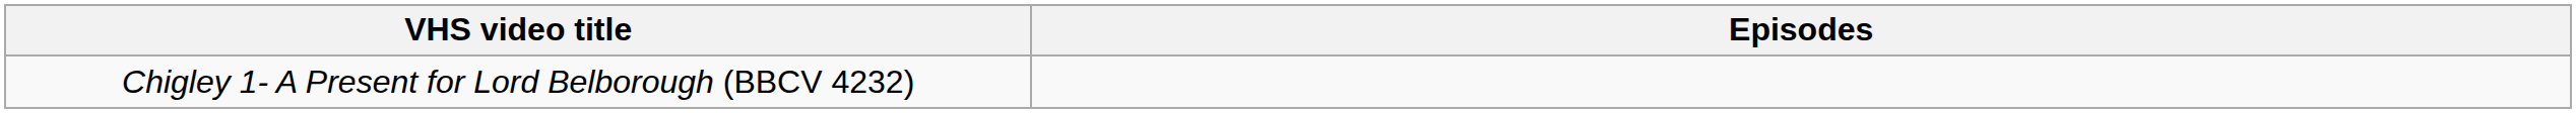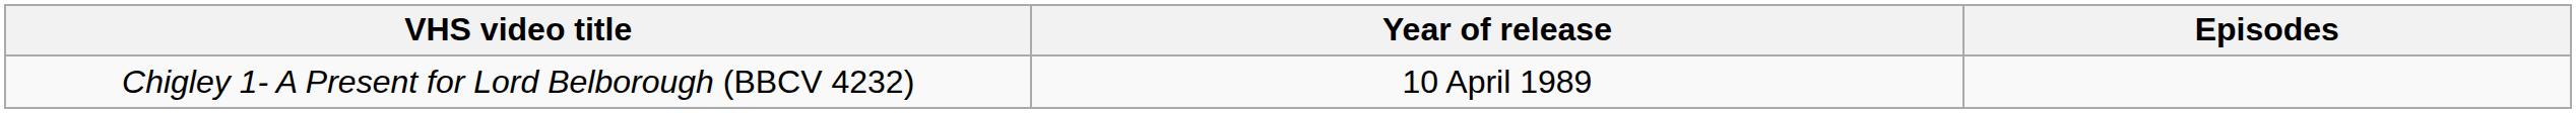 <table class="wikitable" style="text-align:center; width:100%;">
 <tr>
 <th style="width:40%;">VHS video title</th>
+<th>Year of release</th>
 <th>Episodes</th>
 </tr>
 <tr>
 <td><em>Chigley 1- A Present for Lord Belborough</em> (BBCV 4232)</td>
+<td align="center">10 April 1989</td>
 <td align="center"></td>
 </tr>
 </table>
